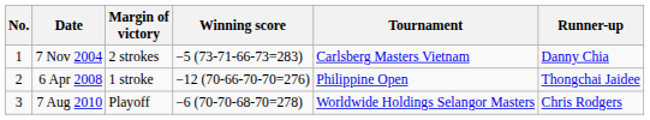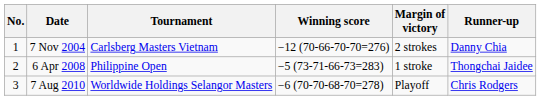 <table class="wikitable" style="font-size:95%;">
 <tr>
 <th>No.</th>
 <th>Date</th>
+<th>Tournament</th>
+<th>Winning score</th>
 <th>Margin of<br>victory</th>
-<th>Winning score</th>
-<th>Tournament</th>
 <th>Runner-up</th>
 </tr>
 <tr>
 <td align=center>1</td>
 <td align=right>7 Nov <a href='#'>2004</a></td>
+<td><a href='#'>Carlsberg Masters Vietnam</a></td>
+<td>−12 (70-66-70-70=276)</td>
 <td>2 strokes</td>
-<td>−5 (73-71-66-73=283)</td>
-<td><a href='#'>Carlsberg Masters Vietnam</a></td>
 <td> <a href='#'>Danny Chia</a></td>
 </tr>
 <tr>
 <td align=center>2</td>
 <td align=right>6 Apr <a href='#'>2008</a></td>
+<td><a href='#'>Philippine Open</a></td>
+<td>−5 (73-71-66-73=283)</td>
 <td>1 stroke</td>
-<td>−12 (70-66-70-70=276)</td>
-<td><a href='#'>Philippine Open</a></td>
 <td> <a href='#'>Thongchai Jaidee</a></td>
 </tr>
 <tr>
 <td align=center>3</td>
 <td align=right>7 Aug <a href='#'>2010</a></td>
+<td><a href='#'>Worldwide Holdings Selangor Masters</a></td>
+<td>−6 (70-70-68-70=278)</td>
 <td>Playoff</td>
-<td>−6 (70-70-68-70=278)</td>
-<td><a href='#'>Worldwide Holdings Selangor Masters</a></td>
 <td> <a href='#'>Chris Rodgers</a></td>
 </tr>
 </table>
